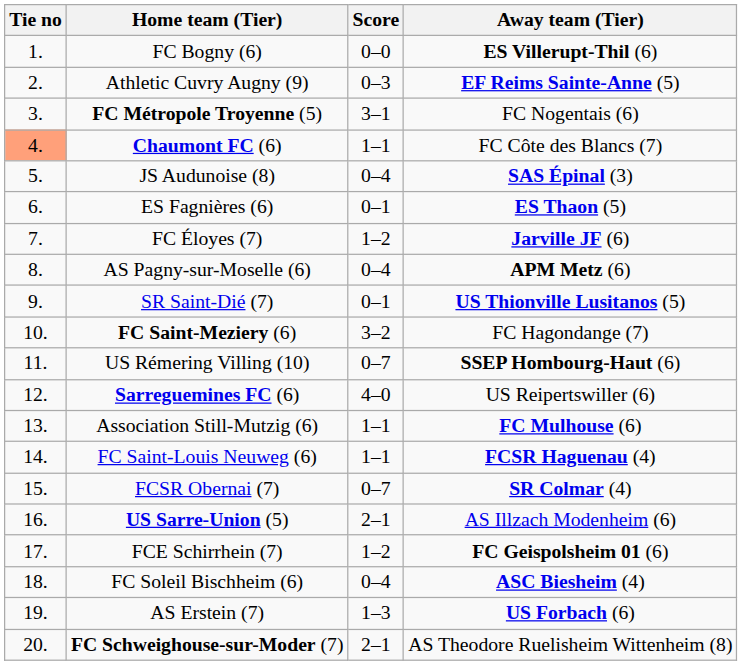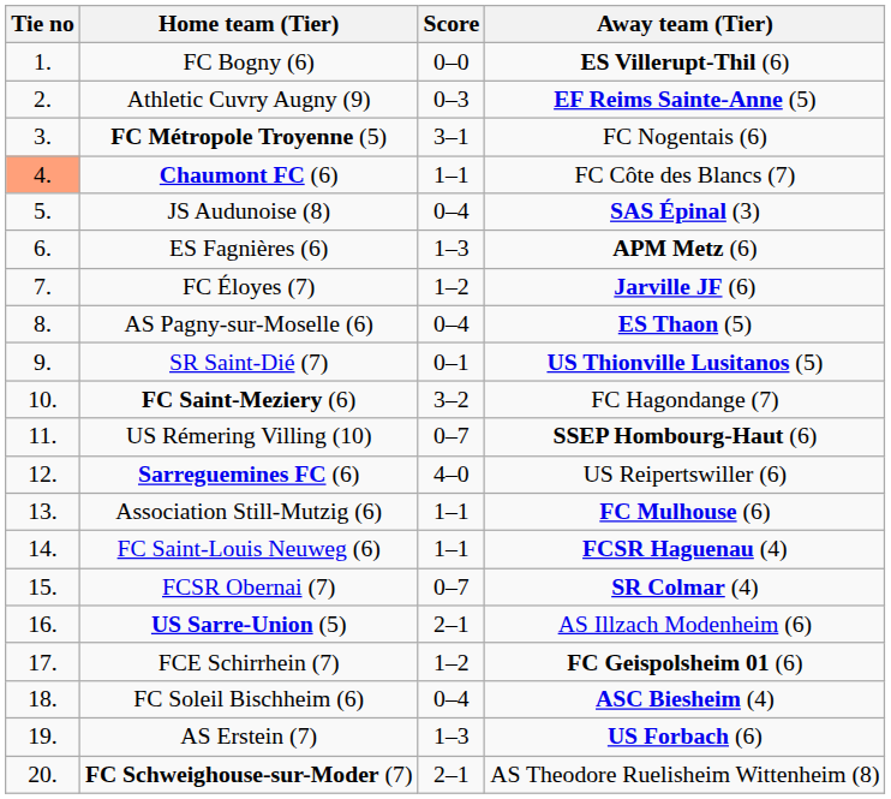 <table class="wikitable" style="text-align: center">
 <tr>
 <th>Tie no</th>
 <th>Home team (Tier)</th>
 <th>Score</th>
 <th>Away team (Tier)</th>
 </tr>
 <tr>
 <td>1.</td>
 <td>FC Bogny (6)</td>
 <td>0–0 </td>
 <td><strong>ES Villerupt-Thil</strong> (6)</td>
 </tr>
 <tr>
 <td>2.</td>
 <td>Athletic Cuvry Augny (9)</td>
 <td>0–3</td>
 <td><strong><a href='#'>EF Reims Sainte-Anne</a></strong> (5)</td>
 </tr>
 <tr>
 <td>3.</td>
 <td><strong>FC Métropole Troyenne</strong> (5)</td>
 <td>3–1</td>
 <td>FC Nogentais (6)</td>
 </tr>
 <tr>
 <td style="background: lightsalmon;">4.</td>
 <td><strong><a href='#'>Chaumont FC</a></strong> (6)</td>
 <td>1–1 </td>
 <td>FC Côte des Blancs (7)</td>
 </tr>
 <tr>
 <td>5.</td>
 <td>JS Audunoise (8)</td>
 <td>0–4</td>
 <td><strong><a href='#'>SAS Épinal</a></strong> (3)</td>
 </tr>
 <tr>
 <td>6.</td>
 <td>ES Fagnières (6)</td>
-<td>0–1</td>
-<td><strong><a href='#'>ES Thaon</a></strong> (5)</td>
+<td>1–3</td>
+<td><strong>APM Metz</strong> (6)</td>
 </tr>
 <tr>
 <td>7.</td>
 <td>FC Éloyes (7)</td>
 <td>1–2</td>
 <td><strong><a href='#'>Jarville JF</a></strong> (6)</td>
 </tr>
 <tr>
 <td>8.</td>
 <td>AS Pagny-sur-Moselle (6)</td>
 <td>0–4</td>
-<td><strong>APM Metz</strong> (6)</td>
+<td><strong><a href='#'>ES Thaon</a></strong> (5)</td>
 </tr>
 <tr>
 <td>9.</td>
 <td><a href='#'>SR Saint-Dié</a> (7)</td>
 <td>0–1</td>
 <td><strong><a href='#'>US Thionville Lusitanos</a></strong> (5)</td>
 </tr>
 <tr>
 <td>10.</td>
 <td><strong>FC Saint-Meziery</strong> (6)</td>
 <td>3–2</td>
 <td>FC Hagondange (7)</td>
 </tr>
 <tr>
 <td>11.</td>
 <td>US Rémering Villing (10)</td>
 <td>0–7</td>
 <td><strong>SSEP Hombourg-Haut</strong> (6)</td>
 </tr>
 <tr>
 <td>12.</td>
 <td><strong><a href='#'>Sarreguemines FC</a></strong> (6)</td>
 <td>4–0</td>
 <td>US Reipertswiller (6)</td>
 </tr>
 <tr>
 <td>13.</td>
 <td>Association Still-Mutzig (6)</td>
 <td>1–1 </td>
 <td><strong><a href='#'>FC Mulhouse</a></strong> (6)</td>
 </tr>
 <tr>
 <td>14.</td>
 <td><a href='#'>FC Saint-Louis Neuweg</a> (6)</td>
 <td>1–1 </td>
 <td><strong><a href='#'>FCSR Haguenau</a></strong> (4)</td>
 </tr>
 <tr>
 <td>15.</td>
 <td><a href='#'>FCSR Obernai</a> (7)</td>
 <td>0–7</td>
 <td><strong><a href='#'>SR Colmar</a></strong> (4)</td>
 </tr>
 <tr>
 <td>16.</td>
 <td><strong><a href='#'>US Sarre-Union</a></strong> (5)</td>
 <td>2–1</td>
 <td><a href='#'>AS Illzach Modenheim</a> (6)</td>
 </tr>
 <tr>
 <td>17.</td>
 <td>FCE Schirrhein (7)</td>
 <td>1–2</td>
 <td><strong>FC Geispolsheim 01</strong> (6)</td>
 </tr>
 <tr>
 <td>18.</td>
 <td>FC Soleil Bischheim (6)</td>
 <td>0–4</td>
 <td><strong><a href='#'>ASC Biesheim</a></strong> (4)</td>
 </tr>
 <tr>
 <td>19.</td>
 <td>AS Erstein (7)</td>
 <td>1–3</td>
 <td><strong><a href='#'>US Forbach</a></strong> (6)</td>
 </tr>
 <tr>
 <td>20.</td>
 <td><strong>FC Schweighouse-sur-Moder</strong> (7)</td>
 <td>2–1</td>
 <td>AS Theodore Ruelisheim Wittenheim (8)</td>
 </tr>
 </table>
